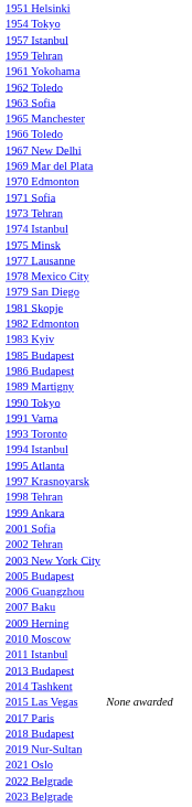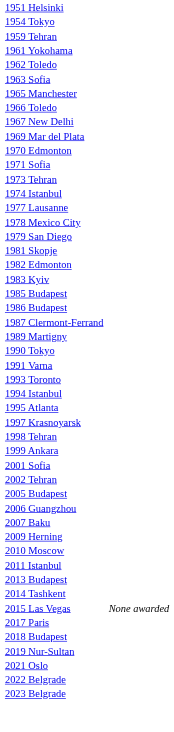 <table>
 <tr>
 <td><a href='#'>1951 Helsinki</a></td>
 <td></td>
 <td></td>
 <td></td>
 </tr>
 <tr>
 <td><a href='#'>1954 Tokyo</a></td>
-<td></td>
-<td></td>
-<td></td>
-</tr>
-<tr>
-<td><a href='#'>1957 Istanbul</a></td>
 <td></td>
 <td></td>
 <td></td>
 </tr>
 <tr>
 <td><a href='#'>1959 Tehran</a></td>
 <td></td>
 <td></td>
 <td></td>
 </tr>
 <tr>
 <td><a href='#'>1961 Yokohama</a></td>
 <td></td>
 <td></td>
 <td></td>
 </tr>
 <tr>
 <td><a href='#'>1962 Toledo</a></td>
 <td></td>
 <td></td>
 <td></td>
 </tr>
 <tr>
 <td><a href='#'>1963 Sofia</a></td>
 <td></td>
 <td></td>
 <td></td>
 </tr>
 <tr>
 <td><a href='#'>1965 Manchester</a></td>
 <td></td>
 <td></td>
 <td></td>
 </tr>
 <tr>
 <td><a href='#'>1966 Toledo</a></td>
 <td></td>
 <td></td>
 <td></td>
 </tr>
 <tr>
 <td><a href='#'>1967 New Delhi</a></td>
 <td></td>
 <td></td>
 <td></td>
 </tr>
 <tr>
 <td><a href='#'>1969 Mar del Plata</a></td>
 <td></td>
 <td></td>
 <td></td>
 </tr>
 <tr>
 <td><a href='#'>1970 Edmonton</a></td>
 <td></td>
 <td></td>
 <td></td>
 </tr>
 <tr>
 <td><a href='#'>1971 Sofia</a></td>
 <td></td>
 <td></td>
 <td></td>
 </tr>
 <tr>
 <td><a href='#'>1973 Tehran</a></td>
 <td></td>
 <td></td>
 <td></td>
 </tr>
 <tr>
 <td><a href='#'>1974 Istanbul</a></td>
 <td></td>
 <td></td>
 <td></td>
 </tr>
 <tr>
-<td><a href='#'>1975 Minsk</a></td>
-<td></td>
-<td></td>
-<td></td>
-</tr>
-<tr>
 <td><a href='#'>1977 Lausanne</a></td>
 <td></td>
 <td></td>
 <td></td>
 </tr>
 <tr>
 <td><a href='#'>1978 Mexico City</a></td>
 <td></td>
 <td></td>
 <td></td>
 </tr>
 <tr>
 <td><a href='#'>1979 San Diego</a></td>
 <td></td>
 <td></td>
 <td></td>
 </tr>
 <tr>
 <td><a href='#'>1981 Skopje</a></td>
 <td></td>
 <td></td>
 <td></td>
 </tr>
 <tr>
 <td><a href='#'>1982 Edmonton</a></td>
 <td></td>
 <td></td>
 <td></td>
 </tr>
 <tr>
 <td><a href='#'>1983 Kyiv</a></td>
 <td></td>
 <td></td>
 <td></td>
 </tr>
 <tr>
 <td><a href='#'>1985 Budapest</a></td>
 <td></td>
 <td></td>
 <td></td>
 </tr>
 <tr>
 <td><a href='#'>1986 Budapest</a></td>
+<td></td>
+<td></td>
+<td></td>
+</tr>
+<tr>
+<td><a href='#'>1987 Clermont-Ferrand</a></td>
 <td></td>
 <td></td>
 <td></td>
 </tr>
 <tr>
 <td><a href='#'>1989 Martigny</a></td>
 <td></td>
 <td></td>
 <td></td>
 </tr>
 <tr>
 <td><a href='#'>1990 Tokyo</a></td>
 <td></td>
 <td></td>
 <td></td>
 </tr>
 <tr>
 <td><a href='#'>1991 Varna</a></td>
 <td></td>
 <td></td>
 <td></td>
 </tr>
 <tr>
 <td><a href='#'>1993 Toronto</a></td>
 <td></td>
 <td></td>
 <td></td>
 </tr>
 <tr>
 <td><a href='#'>1994 Istanbul</a></td>
 <td></td>
 <td></td>
 <td></td>
 </tr>
 <tr>
 <td><a href='#'>1995 Atlanta</a></td>
 <td></td>
 <td></td>
 <td></td>
 </tr>
 <tr>
 <td><a href='#'>1997 Krasnoyarsk</a></td>
 <td></td>
 <td></td>
 <td></td>
 </tr>
 <tr>
 <td><a href='#'>1998 Tehran</a></td>
 <td></td>
 <td></td>
 <td></td>
 </tr>
 <tr>
 <td><a href='#'>1999 Ankara</a></td>
 <td></td>
 <td></td>
 <td></td>
 </tr>
 <tr>
 <td><a href='#'>2001 Sofia</a></td>
 <td></td>
 <td></td>
 <td></td>
 </tr>
 <tr>
 <td><a href='#'>2002 Tehran</a></td>
-<td></td>
-<td></td>
-<td></td>
-</tr>
-<tr>
-<td><a href='#'>2003 New York City</a></td>
 <td></td>
 <td></td>
 <td></td>
 </tr>
 <tr>
 <td rowspan=2><a href='#'>2005 Budapest</a></td>
 <td rowspan=2></td>
 <td rowspan=2></td>
 <td></td>
 </tr>
 <tr>
 <td></td>
 </tr>
 <tr>
 <td rowspan=2><a href='#'>2006 Guangzhou</a></td>
 <td rowspan=2></td>
 <td rowspan=2></td>
 <td></td>
 </tr>
 <tr>
 <td></td>
 </tr>
 <tr>
 <td rowspan=2><a href='#'>2007 Baku</a></td>
 <td rowspan=2></td>
 <td rowspan=2></td>
 <td></td>
 </tr>
 <tr>
 <td></td>
 </tr>
 <tr>
 <td rowspan=2><a href='#'>2009 Herning</a></td>
 <td rowspan=2></td>
 <td rowspan=2></td>
 <td></td>
 </tr>
 <tr>
 <td></td>
 </tr>
 <tr>
 <td rowspan=2><a href='#'>2010 Moscow</a></td>
 <td rowspan=2></td>
 <td rowspan=2></td>
 <td></td>
 </tr>
 <tr>
 <td></td>
 </tr>
 <tr>
 <td rowspan=2><a href='#'>2011 Istanbul</a></td>
 <td rowspan=2></td>
 <td rowspan=2></td>
 <td></td>
 </tr>
 <tr>
 <td></td>
 </tr>
 <tr>
 <td rowspan=2><a href='#'>2013 Budapest</a></td>
 <td rowspan=2></td>
 <td rowspan=2></td>
 <td></td>
 </tr>
 <tr>
 <td></td>
 </tr>
 <tr>
 <td rowspan=2><a href='#'>2014 Tashkent</a></td>
 <td rowspan=2></td>
 <td rowspan=2></td>
 <td></td>
 </tr>
 <tr>
 <td></td>
 </tr>
 <tr>
 <td rowspan=2><a href='#'>2015 Las Vegas</a></td>
 <td rowspan=2></td>
 <td rowspan=2><em>None awarded</em></td>
 <td></td>
 </tr>
 <tr>
 <td></td>
 </tr>
 <tr>
 <td rowspan=2><a href='#'>2017 Paris</a></td>
 <td rowspan=2></td>
 <td rowspan=2></td>
 <td></td>
 </tr>
 <tr>
 <td></td>
 </tr>
 <tr>
 <td rowspan=2><a href='#'>2018 Budapest</a></td>
 <td rowspan=2></td>
 <td rowspan=2></td>
 <td></td>
 </tr>
 <tr>
 <td></td>
 </tr>
 <tr>
 <td rowspan=2><a href='#'>2019 Nur-Sultan</a></td>
 <td rowspan=2></td>
 <td rowspan=2></td>
 <td></td>
 </tr>
 <tr>
 <td></td>
 </tr>
 <tr>
 <td rowspan=2><a href='#'>2021 Oslo</a></td>
 <td rowspan=2></td>
 <td rowspan=2></td>
 <td></td>
 </tr>
 <tr>
 <td></td>
 </tr>
 <tr>
 <td rowspan=2><a href='#'>2022 Belgrade</a></td>
 <td rowspan=2></td>
 <td rowspan=2></td>
 <td></td>
 </tr>
 <tr>
 <td></td>
 </tr>
 <tr>
 <td rowspan=2><a href='#'>2023 Belgrade</a></td>
 <td rowspan=2></td>
 <td rowspan=2></td>
 <td></td>
 </tr>
 <tr>
 <td></td>
 </tr>
 </table>
